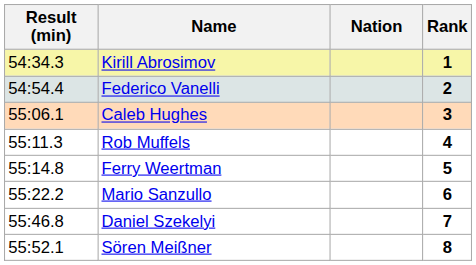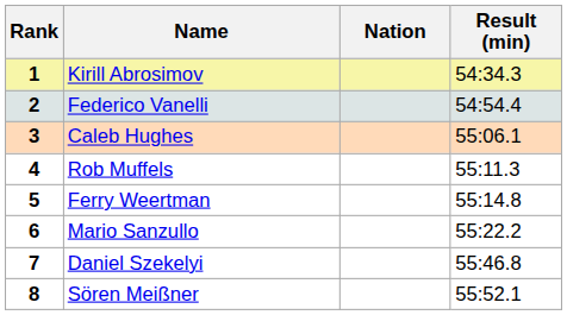 <table class="wikitable" style= "background-color:#FFFFFF; width: 450px;">
 <tr style="background-color:#EFEFEF; text-align:left;">
-<th width="20%">Result (min)</th>
+<th width="10%">Rank</th>
 <th width="50%">Name</th>
 <th width="20%">Nation</th>
-<th width="10%">Rank</th>
+<th width="20%">Result (min)</th>
 </tr>
 <tr style="background-color:#F7F6A8;">
-<td>54:34.3</td>
+<td style="text-align:center"><strong>1</strong></td>
 <td><a href='#'>Kirill Abrosimov</a></td>
 <td></td>
-<td style="text-align:center"><strong>1</strong></td>
+<td>54:34.3</td>
 </tr>
 <tr style="background-color:#DCE5E5;">
-<td>54:54.4</td>
+<td style="text-align:center"><strong>2</strong></td>
 <td><a href='#'>Federico Vanelli</a></td>
 <td></td>
-<td style="text-align:center"><strong>2</strong></td>
+<td>54:54.4</td>
 </tr>
 <tr style="background-color:#FFDAB9;">
-<td>55:06.1</td>
+<td style="text-align:center"><strong>3</strong></td>
 <td><a href='#'>Caleb Hughes</a></td>
 <td></td>
-<td style="text-align:center"><strong>3</strong></td>
+<td>55:06.1</td>
 </tr>
 <tr style="background-color:#FFFFFF;">
-<td>55:11.3</td>
+<td style="text-align:center"><strong>4</strong></td>
 <td><a href='#'>Rob Muffels</a></td>
 <td></td>
-<td style="text-align:center"><strong>4</strong></td>
+<td>55:11.3</td>
 </tr>
 <tr style="background-color:#FFFFFF;">
-<td>55:14.8</td>
+<td style="text-align:center"><strong>5</strong></td>
 <td><a href='#'>Ferry Weertman</a></td>
 <td></td>
-<td style="text-align:center"><strong>5</strong></td>
+<td>55:14.8</td>
 </tr>
 <tr style="background-color:#FFFFFF;">
-<td>55:22.2</td>
+<td style="text-align:center"><strong>6</strong></td>
 <td><a href='#'>Mario Sanzullo</a></td>
 <td></td>
-<td style="text-align:center"><strong>6</strong></td>
+<td>55:22.2</td>
 </tr>
 <tr style="background-color:#FFFFFF;">
-<td>55:46.8</td>
+<td style="text-align:center"><strong>7</strong></td>
 <td><a href='#'>Daniel Szekelyi</a></td>
 <td></td>
-<td style="text-align:center"><strong>7</strong></td>
+<td>55:46.8</td>
 </tr>
 <tr style="background-color:#FFFFFF;">
-<td>55:52.1</td>
+<td style="text-align:center"><strong>8</strong></td>
 <td><a href='#'>Sören Meißner</a></td>
 <td></td>
-<td style="text-align:center"><strong>8</strong></td>
+<td>55:52.1</td>
 </tr>
 </table>
